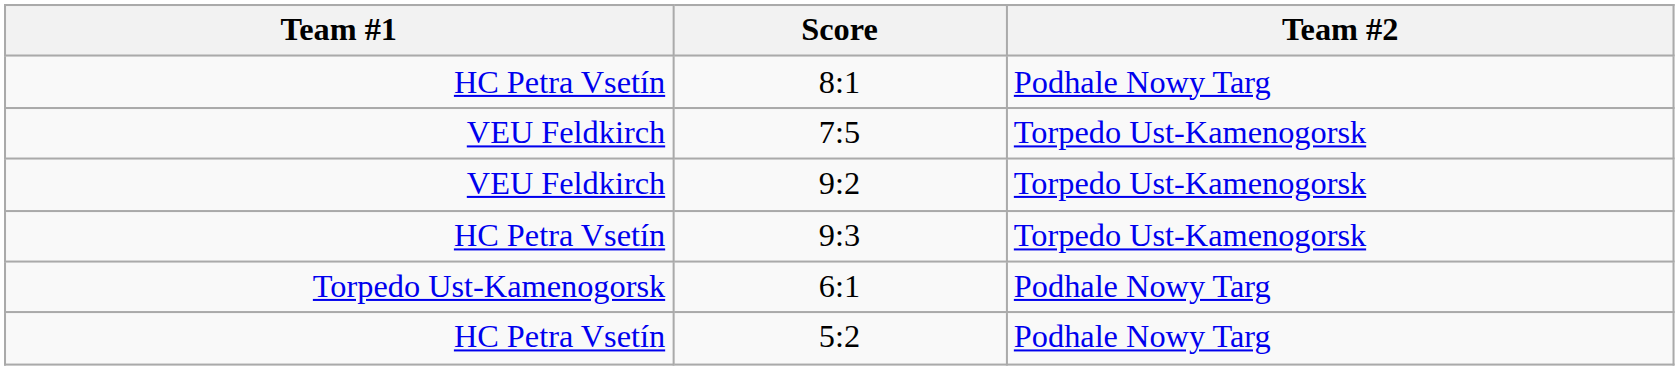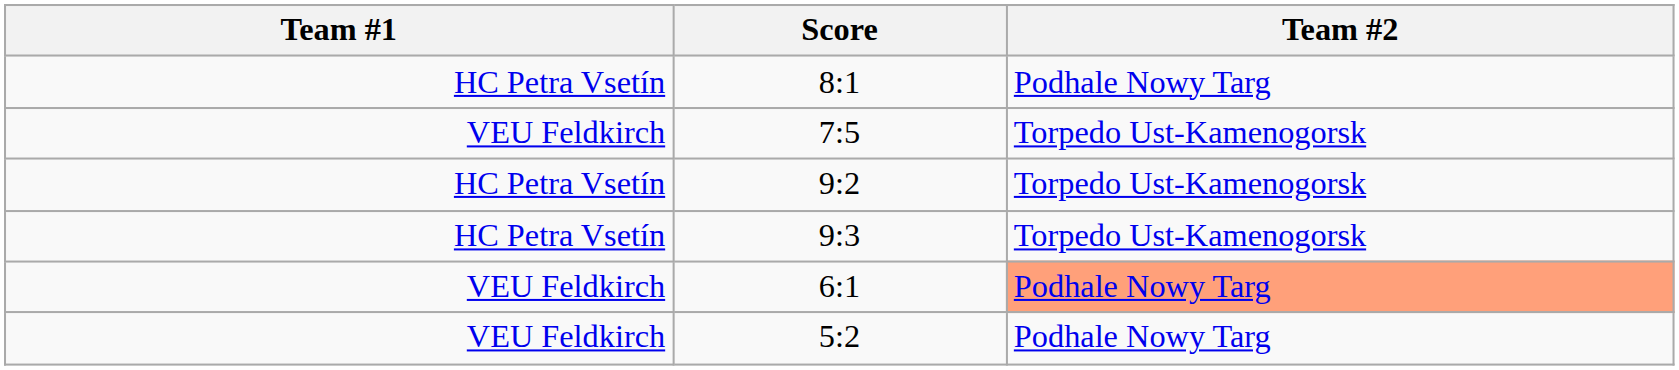 <table class="wikitable" style="text-align: center;">
 <tr>
 <th width=22%>Team #1</th>
 <th width=11%>Score</th>
 <th width=22%>Team #2</th>
 </tr>
 <tr>
 <td style="text-align: right;"><a href='#'>HC Petra Vsetín</a> </td>
 <td>8:1</td>
 <td style="text-align: left;"> <a href='#'>Podhale Nowy Targ</a></td>
 </tr>
 <tr>
 <td style="text-align: right;"><a href='#'>VEU Feldkirch</a> </td>
 <td>7:5</td>
 <td style="text-align: left;"> <a href='#'>Torpedo Ust-Kamenogorsk</a></td>
 </tr>
 <tr>
-<td style="text-align: right;"><a href='#'>VEU Feldkirch</a> </td>
+<td style="text-align: right;"><a href='#'>HC Petra Vsetín</a> </td>
 <td>9:2</td>
 <td style="text-align: left;"> <a href='#'>Torpedo Ust-Kamenogorsk</a></td>
 </tr>
 <tr>
 <td style="text-align: right;"><a href='#'>HC Petra Vsetín</a> </td>
 <td>9:3</td>
 <td style="text-align: left;"> <a href='#'>Torpedo Ust-Kamenogorsk</a></td>
 </tr>
 <tr>
-<td style="text-align: right;"><a href='#'>Torpedo Ust-Kamenogorsk</a> </td>
+<td style="text-align: right;"><a href='#'>VEU Feldkirch</a> </td>
 <td>6:1</td>
-<td style="text-align: left;"> <a href='#'>Podhale Nowy Targ</a></td>
+<td style="background: lightsalmon; text-align: left;"> <a href='#'>Podhale Nowy Targ</a></td>
 </tr>
 <tr>
-<td style="text-align: right;"><a href='#'>HC Petra Vsetín</a> </td>
+<td style="text-align: right;"><a href='#'>VEU Feldkirch</a> </td>
 <td>5:2</td>
 <td style="text-align: left;"> <a href='#'>Podhale Nowy Targ</a></td>
 </tr>
 </table>
